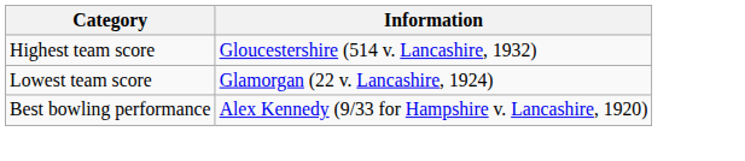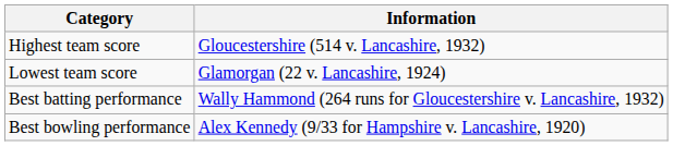 <table class="wikitable">
 <tr>
 <th>Category</th>
 <th>Information</th>
 </tr>
 <tr>
 <td>Highest team score</td>
 <td><a href='#'>Gloucestershire</a> (514 v. <a href='#'>Lancashire</a>, 1932)</td>
 </tr>
 <tr>
 <td>Lowest team score</td>
 <td><a href='#'>Glamorgan</a> (22 v. <a href='#'>Lancashire</a>, 1924)</td>
 </tr>
 <tr>
+<td>Best batting performance</td>
+<td><a href='#'>Wally Hammond</a> (264 runs for <a href='#'>Gloucestershire</a> v. <a href='#'>Lancashire</a>, 1932)</td>
+</tr>
+<tr>
 <td>Best bowling performance</td>
 <td><a href='#'>Alex Kennedy</a> (9/33 for <a href='#'>Hampshire</a> v. <a href='#'>Lancashire</a>, 1920)</td>
 </tr>
 </table>
